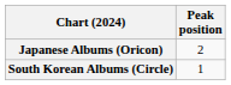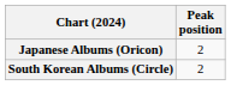 <table class="wikitable sortable plainrowheaders" style="text-align:center">
 <tr>
 <th scope="col">Chart (2024)</th>
 <th scope="col">Peak<br>position</th>
 </tr>
 <tr>
 <th scope="row">Japanese Albums (Oricon)</th>
 <td>2</td>
 </tr>
 <tr>
 <th scope="row">South Korean Albums (Circle)</th>
-<td>1</td>
+<td>2</td>
 </tr>
 </table>
